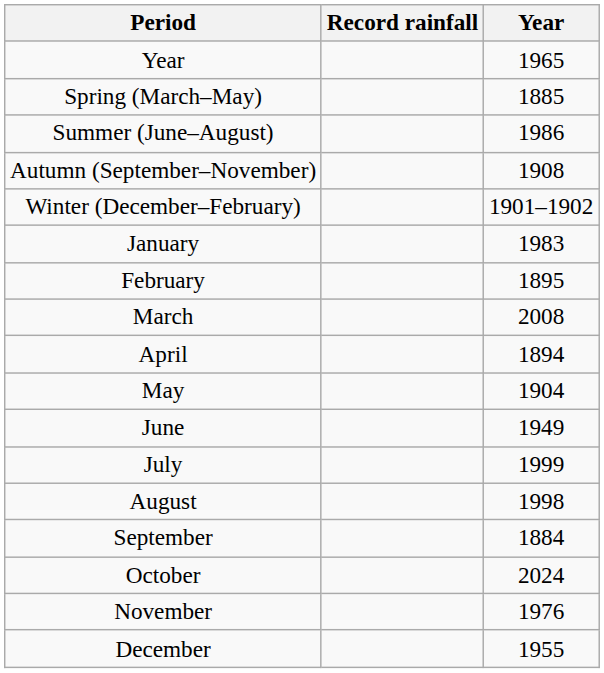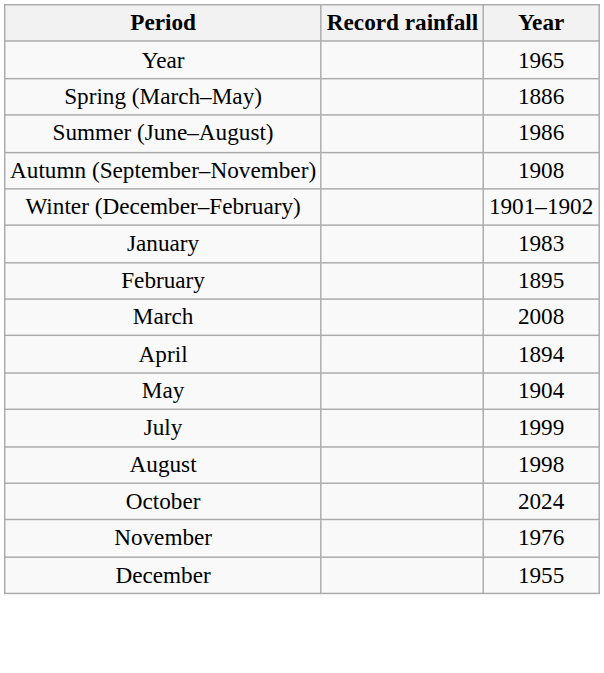 <table class="wikitable plainrowheaders" style="text-align:center;">
 <tr>
 <th>Period</th>
 <th>Record rainfall</th>
 <th>Year</th>
 </tr>
 <tr>
 <td>Year</td>
 <td align="right"></td>
 <td>1965</td>
 </tr>
 <tr>
 <td>Spring (March–May)</td>
 <td></td>
-<td>1885</td>
+<td>1886</td>
 </tr>
 <tr>
 <td>Summer (June–August)</td>
 <td></td>
 <td>1986</td>
 </tr>
 <tr>
 <td>Autumn (September–November)</td>
 <td></td>
 <td>1908</td>
 </tr>
 <tr>
 <td>Winter (December–February)</td>
 <td></td>
 <td>1901–1902</td>
 </tr>
 <tr>
 <td>January</td>
 <td></td>
 <td>1983</td>
 </tr>
 <tr>
 <td>February</td>
 <td></td>
 <td>1895</td>
 </tr>
 <tr>
 <td>March</td>
 <td></td>
 <td>2008</td>
 </tr>
 <tr>
 <td>April</td>
 <td></td>
 <td>1894</td>
 </tr>
 <tr>
 <td>May</td>
 <td></td>
 <td>1904</td>
 </tr>
 <tr>
-<td>June</td>
-<td></td>
-<td>1949</td>
-</tr>
-<tr>
 <td>July</td>
 <td></td>
 <td>1999</td>
 </tr>
 <tr>
 <td>August</td>
 <td></td>
 <td>1998</td>
-</tr>
-<tr>
-<td>September</td>
-<td></td>
-<td>1884</td>
 </tr>
 <tr>
 <td>October</td>
 <td></td>
 <td>2024</td>
 </tr>
 <tr>
 <td>November</td>
 <td></td>
 <td>1976</td>
 </tr>
 <tr>
 <td>December</td>
 <td></td>
 <td>1955</td>
 </tr>
 </table>
